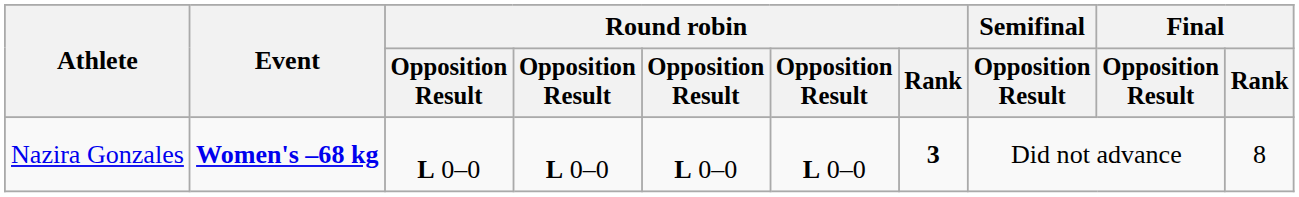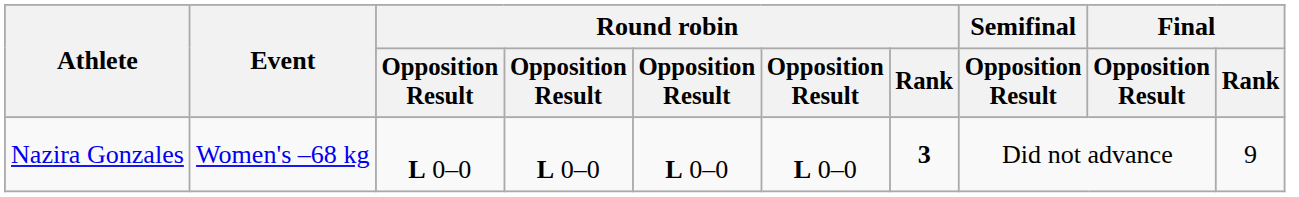 <table class=wikitable style=font-size:90%;text-align:center>
 <tr>
 <th rowspan=2>Athlete</th>
 <th rowspan=2>Event</th>
 <th colspan=5>Round robin</th>
 <th>Semifinal</th>
 <th colspan=2>Final</th>
 </tr>
 <tr style=font-size:95%>
 <th>Opposition<br>Result</th>
 <th>Opposition<br>Result</th>
 <th>Opposition<br>Result</th>
 <th>Opposition<br>Result</th>
 <th>Rank</th>
 <th>Opposition<br>Result</th>
 <th>Opposition<br>Result</th>
 <th>Rank</th>
 </tr>
 <tr>
 <td align=left><a href='#'>Nazira Gonzales</a></td>
-<td align=left><strong><a href='#'>Women's –68 kg</a></strong></td>
+<td align=left><a href='#'>Women's –68 kg</a></td>
 <td><br><strong>L</strong> 0–0</td>
 <td><br><strong>L</strong> 0–0</td>
 <td><br><strong>L</strong> 0–0</td>
 <td><br><strong>L</strong> 0–0</td>
 <td><strong>3</strong></td>
 <td colspan="2">Did not advance</td>
-<td>8</td>
+<td>9</td>
 </tr>
 </table>
